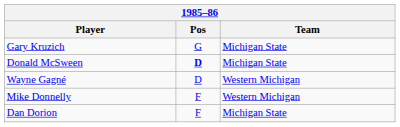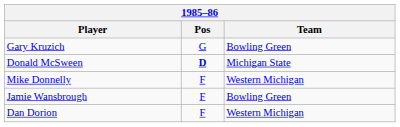 <table class="wikitable" width=95%>
 <tr>
 <th colspan=3><a href='#'>1985–86</a></th>
 </tr>
 <tr>
 <th>Player</th>
 <th>Pos</th>
 <th>Team</th>
 </tr>
 <tr>
 <td><a href='#'>Gary Kruzich</a></td>
 <td style="text-align:center;"><a href='#'>G</a></td>
-<td><a href='#'>Michigan State</a></td>
+<td><a href='#'>Bowling Green</a></td>
 </tr>
 <tr>
 <td><a href='#'>Donald McSween</a></td>
 <td style="text-align:center;"><strong><a href='#'>D</a></strong></td>
 <td><a href='#'>Michigan State</a></td>
 </tr>
 <tr>
-<td><a href='#'>Wayne Gagné</a></td>
-<td style="text-align:center;"><a href='#'>D</a></td>
-<td><a href='#'>Western Michigan</a></td>
-</tr>
-<tr>
 <td><a href='#'>Mike Donnelly</a></td>
 <td style="text-align:center;"><a href='#'>F</a></td>
 <td><a href='#'>Western Michigan</a></td>
 </tr>
 <tr>
+<td><a href='#'>Jamie Wansbrough</a></td>
+<td style="text-align:center;"><a href='#'>F</a></td>
+<td><a href='#'>Bowling Green</a></td>
+</tr>
+<tr>
 <td><a href='#'>Dan Dorion</a></td>
 <td style="text-align:center;"><a href='#'>F</a></td>
-<td><a href='#'>Michigan State</a></td>
+<td><a href='#'>Western Michigan</a></td>
 </tr>
 </table>
